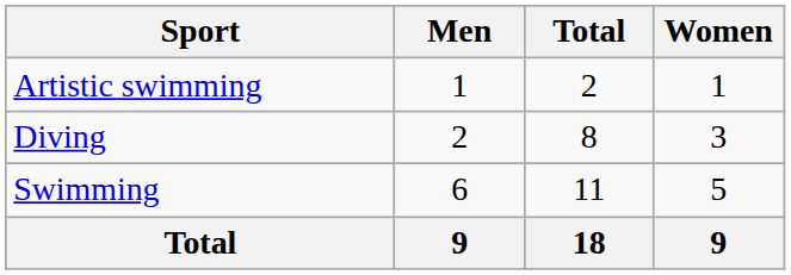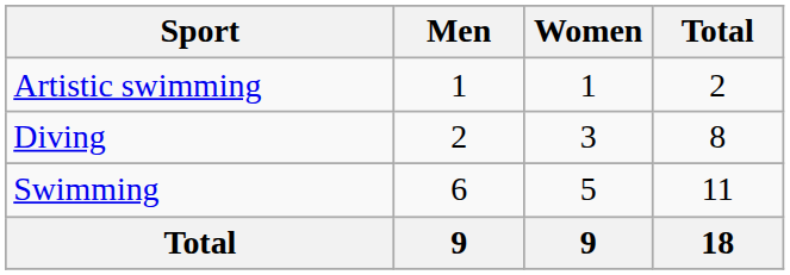 <table class="wikitable sortable" style="text-align:center;">
 <tr>
 <th width=180>Sport</th>
 <th width=55>Men</th>
+<th width=55>Women</th>
 <th width=55>Total</th>
-<th width=55>Women</th>
 </tr>
 <tr>
 <td align=left><a href='#'>Artistic swimming</a></td>
 <td>1</td>
+<td>1</td>
 <td>2</td>
-<td>1</td>
 </tr>
 <tr>
 <td align=left><a href='#'>Diving</a></td>
 <td>2</td>
+<td>3</td>
 <td>8</td>
-<td>3</td>
 </tr>
 <tr>
 <td align=left><a href='#'>Swimming</a></td>
 <td>6</td>
+<td>5</td>
 <td>11</td>
-<td>5</td>
 </tr>
 <tr>
 <th>Total</th>
 <th>9</th>
+<th>9</th>
 <th>18</th>
-<th>9</th>
 </tr>
 </table>
